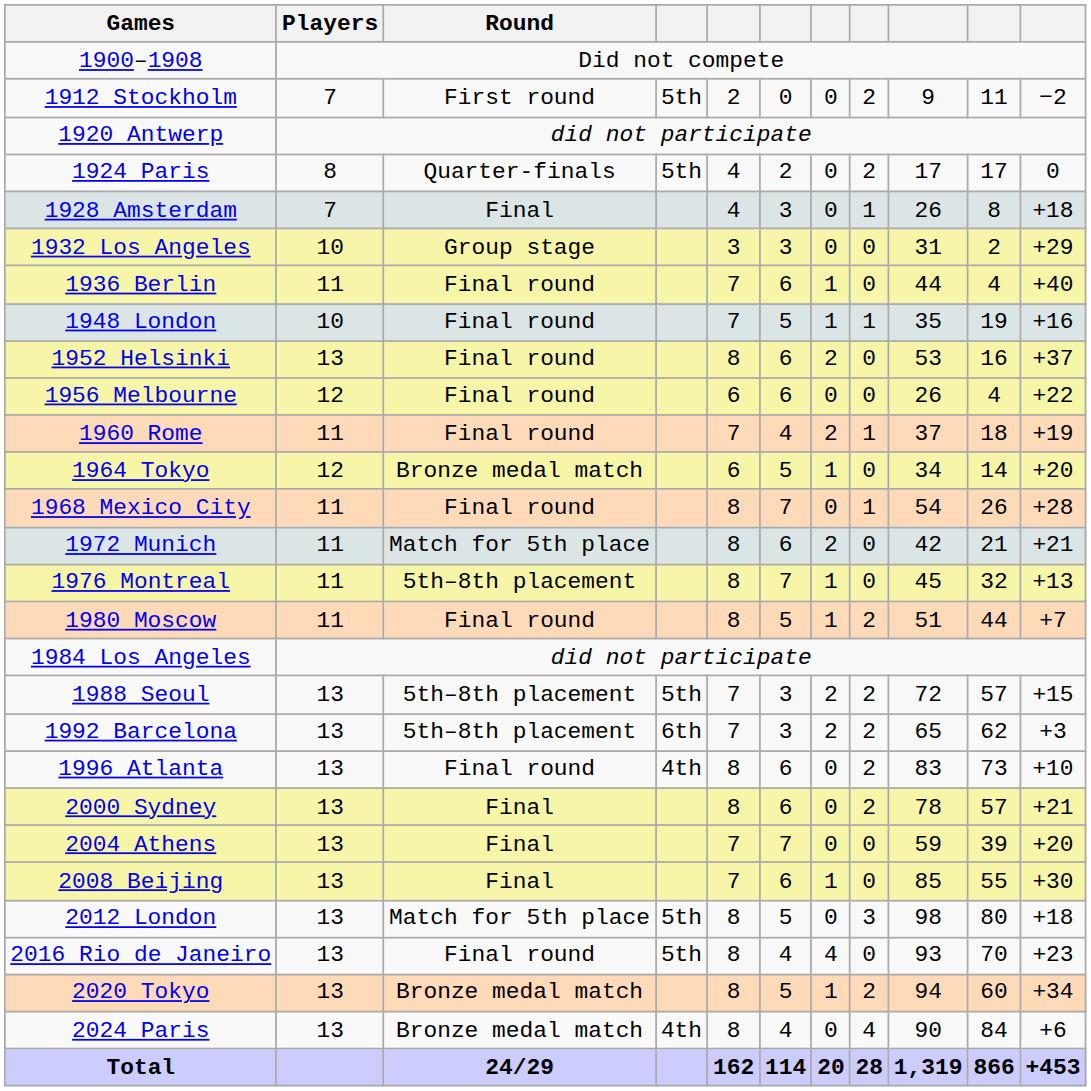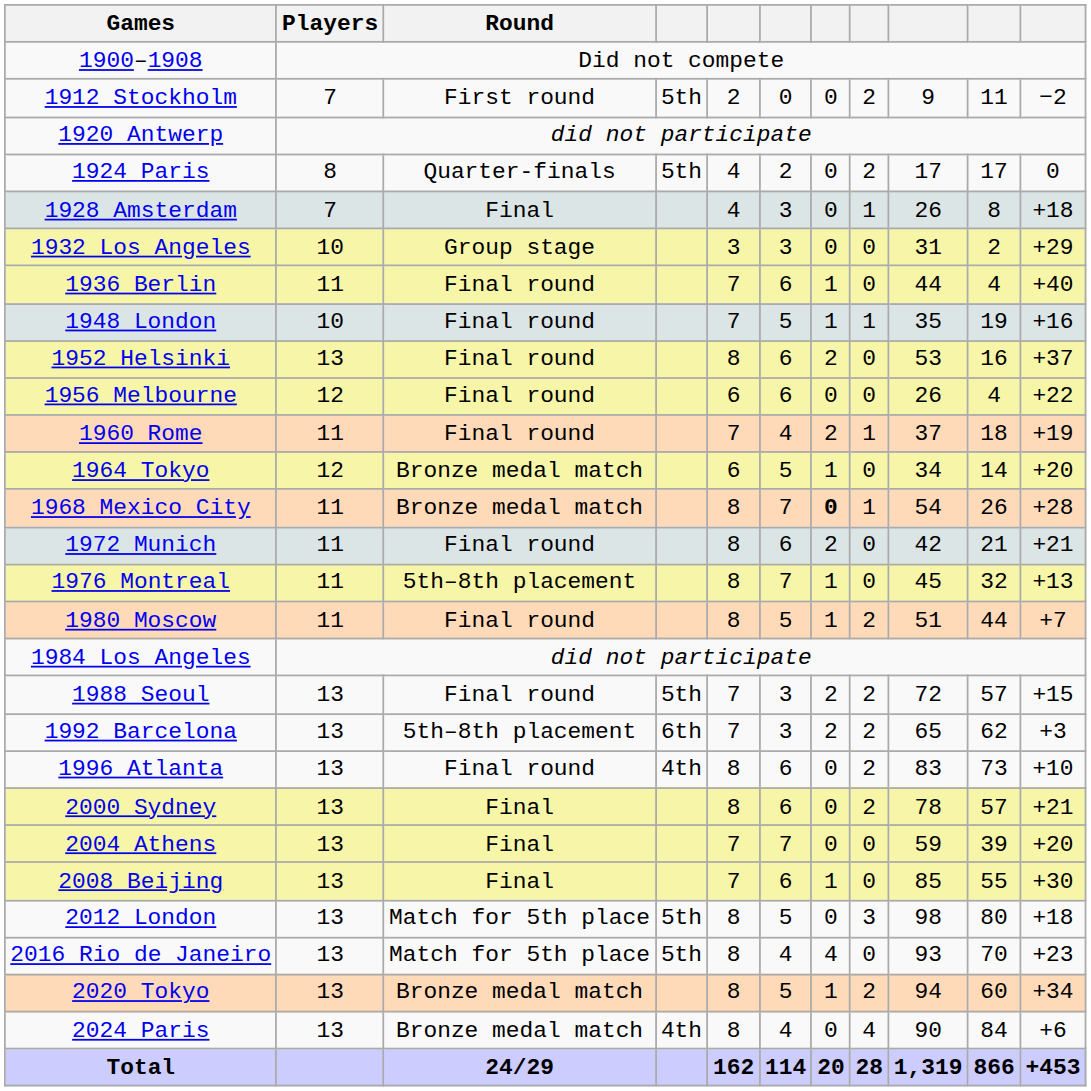 <table class="wikitable sortable collapsible collapsed">
 <tr>
 <th>Games</th>
 <th>Players</th>
 <th>Round</th>
 <th></th>
 <th></th>
 <th></th>
 <th></th>
 <th></th>
 <th></th>
 <th></th>
 <th></th>
 </tr>
 <tr align=center>
 <td><a href='#'>1900</a>–<a href='#'>1908</a></td>
 <td colspan=11>Did not compete</td>
 </tr>
 <tr align=center>
 <td><a href='#'>1912 Stockholm</a></td>
 <td>7</td>
 <td>First round</td>
 <td>5th</td>
 <td>2</td>
 <td>0</td>
 <td>0</td>
 <td>2</td>
 <td>9</td>
 <td>11</td>
 <td>−2</td>
 </tr>
 <tr align=center>
 <td><a href='#'>1920 Antwerp</a></td>
 <td colspan=11><em>did not participate</em></td>
 </tr>
 <tr align=center>
 <td><a href='#'>1924 Paris</a></td>
 <td>8</td>
 <td>Quarter-finals</td>
 <td>5th</td>
 <td>4</td>
 <td>2</td>
 <td>0</td>
 <td>2</td>
 <td>17</td>
 <td>17</td>
 <td>0</td>
 </tr>
 <tr align=center style="background:#dce5e5;">
 <td><a href='#'>1928 Amsterdam</a></td>
 <td>7</td>
 <td>Final</td>
 <td></td>
 <td>4</td>
 <td>3</td>
 <td>0</td>
 <td>1</td>
 <td>26</td>
 <td>8</td>
 <td>+18</td>
 </tr>
 <tr align=center style="background:#f7f6a8;">
 <td><a href='#'>1932 Los Angeles</a></td>
 <td>10</td>
 <td>Group stage</td>
 <td></td>
 <td>3</td>
 <td>3</td>
 <td>0</td>
 <td>0</td>
 <td>31</td>
 <td>2</td>
 <td>+29</td>
 </tr>
 <tr align=center style="background:#f7f6a8;">
 <td><a href='#'>1936 Berlin</a></td>
 <td>11</td>
 <td>Final round</td>
 <td></td>
 <td>7</td>
 <td>6</td>
 <td>1</td>
 <td>0</td>
 <td>44</td>
 <td>4</td>
 <td>+40</td>
 </tr>
 <tr align=center style="background:#dce5e5;">
 <td><a href='#'>1948 London</a></td>
 <td>10</td>
 <td>Final round</td>
 <td></td>
 <td>7</td>
 <td>5</td>
 <td>1</td>
 <td>1</td>
 <td>35</td>
 <td>19</td>
 <td>+16</td>
 </tr>
 <tr align=center style="background:#f7f6a8;">
 <td><a href='#'>1952 Helsinki</a></td>
 <td>13</td>
 <td>Final round</td>
 <td></td>
 <td>8</td>
 <td>6</td>
 <td>2</td>
 <td>0</td>
 <td>53</td>
 <td>16</td>
 <td>+37</td>
 </tr>
 <tr align=center style="background:#f7f6a8;">
 <td><a href='#'>1956 Melbourne</a></td>
 <td>12</td>
 <td>Final round</td>
 <td></td>
 <td>6</td>
 <td>6</td>
 <td>0</td>
 <td>0</td>
 <td>26</td>
 <td>4</td>
 <td>+22</td>
 </tr>
 <tr align=center style="background:#ffdab9;">
 <td><a href='#'>1960 Rome</a></td>
 <td>11</td>
 <td>Final round</td>
 <td></td>
 <td>7</td>
 <td>4</td>
 <td>2</td>
 <td>1</td>
 <td>37</td>
 <td>18</td>
 <td>+19</td>
 </tr>
 <tr align=center style="background:#f7f6a8;">
 <td><a href='#'>1964 Tokyo</a></td>
 <td>12</td>
 <td>Bronze medal match</td>
 <td></td>
 <td>6</td>
 <td>5</td>
 <td>1</td>
 <td>0</td>
 <td>34</td>
 <td>14</td>
 <td>+20</td>
 </tr>
 <tr align=center style="background:#ffdab9;">
 <td><a href='#'>1968 Mexico City</a></td>
 <td>11</td>
-<td>Final round</td>
+<td>Bronze medal match</td>
 <td></td>
 <td>8</td>
 <td>7</td>
-<td>0</td>
+<td><strong>0</strong></td>
 <td>1</td>
 <td>54</td>
 <td>26</td>
 <td>+28</td>
 </tr>
 <tr align=center style="background:#dce5e5;">
 <td><a href='#'>1972 Munich</a></td>
 <td>11</td>
-<td>Match for 5th place</td>
+<td>Final round</td>
 <td></td>
 <td>8</td>
 <td>6</td>
 <td>2</td>
 <td>0</td>
 <td>42</td>
 <td>21</td>
 <td>+21</td>
 </tr>
 <tr align=center style="background:#f7f6a8;">
 <td><a href='#'>1976 Montreal</a></td>
 <td>11</td>
 <td>5th–8th placement</td>
 <td></td>
 <td>8</td>
 <td>7</td>
 <td>1</td>
 <td>0</td>
 <td>45</td>
 <td>32</td>
 <td>+13</td>
 </tr>
 <tr align=center style="background:#ffdab9;">
 <td><a href='#'>1980 Moscow</a></td>
 <td>11</td>
 <td>Final round</td>
 <td></td>
 <td>8</td>
 <td>5</td>
 <td>1</td>
 <td>2</td>
 <td>51</td>
 <td>44</td>
 <td>+7</td>
 </tr>
 <tr align=center>
 <td><a href='#'>1984 Los Angeles</a></td>
 <td colspan=11><em>did not participate</em></td>
 </tr>
 <tr align=center>
 <td><a href='#'>1988 Seoul</a></td>
 <td>13</td>
-<td>5th–8th placement</td>
+<td>Final round</td>
 <td>5th</td>
 <td>7</td>
 <td>3</td>
 <td>2</td>
 <td>2</td>
 <td>72</td>
 <td>57</td>
 <td>+15</td>
 </tr>
 <tr align=center>
 <td><a href='#'>1992 Barcelona</a></td>
 <td>13</td>
 <td>5th–8th placement</td>
 <td>6th</td>
 <td>7</td>
 <td>3</td>
 <td>2</td>
 <td>2</td>
 <td>65</td>
 <td>62</td>
 <td>+3</td>
 </tr>
 <tr align=center>
 <td><a href='#'>1996 Atlanta</a></td>
 <td>13</td>
 <td>Final round</td>
 <td>4th</td>
 <td>8</td>
 <td>6</td>
 <td>0</td>
 <td>2</td>
 <td>83</td>
 <td>73</td>
 <td>+10</td>
 </tr>
 <tr align=center style="background:#f7f6a8;">
 <td><a href='#'>2000 Sydney</a></td>
 <td>13</td>
 <td>Final</td>
 <td></td>
 <td>8</td>
 <td>6</td>
 <td>0</td>
 <td>2</td>
 <td>78</td>
 <td>57</td>
 <td>+21</td>
 </tr>
 <tr align=center style="background:#f7f6a8;">
 <td><a href='#'>2004 Athens</a></td>
 <td>13</td>
 <td>Final</td>
 <td></td>
 <td>7</td>
 <td>7</td>
 <td>0</td>
 <td>0</td>
 <td>59</td>
 <td>39</td>
 <td>+20</td>
 </tr>
 <tr align=center style="background:#f7f6a8;">
 <td><a href='#'>2008 Beijing</a></td>
 <td>13</td>
 <td>Final</td>
 <td></td>
 <td>7</td>
 <td>6</td>
 <td>1</td>
 <td>0</td>
 <td>85</td>
 <td>55</td>
 <td>+30</td>
 </tr>
 <tr align=center>
 <td><a href='#'>2012 London</a></td>
 <td>13</td>
 <td>Match for 5th place</td>
 <td>5th</td>
 <td>8</td>
 <td>5</td>
 <td>0</td>
 <td>3</td>
 <td>98</td>
 <td>80</td>
 <td>+18</td>
 </tr>
 <tr align=center>
 <td><a href='#'>2016 Rio de Janeiro</a></td>
 <td>13</td>
-<td>Final round</td>
+<td>Match for 5th place</td>
 <td>5th</td>
 <td>8</td>
 <td>4</td>
 <td>4</td>
 <td>0</td>
 <td>93</td>
 <td>70</td>
 <td>+23</td>
 </tr>
 <tr align=center style="background:#ffdab9;">
 <td><a href='#'>2020 Tokyo</a></td>
 <td>13</td>
 <td>Bronze medal match</td>
 <td></td>
 <td>8</td>
 <td>5</td>
 <td>1</td>
 <td>2</td>
 <td>94</td>
 <td>60</td>
 <td>+34</td>
 </tr>
 <tr align=center>
 <td><a href='#'>2024 Paris</a></td>
 <td>13</td>
 <td>Bronze medal match</td>
 <td>4th</td>
 <td>8</td>
 <td>4</td>
 <td>0</td>
 <td>4</td>
 <td>90</td>
 <td>84</td>
 <td>+6</td>
 </tr>
 <tr style="text-align:center; background-color:#ccf;">
 <td><strong>Total</strong></td>
 <td></td>
 <td><strong>24/29</strong></td>
 <td></td>
 <td><strong>162</strong></td>
 <td><strong>114</strong></td>
 <td><strong>20</strong></td>
 <td><strong>28</strong></td>
 <td><strong>1,319</strong></td>
 <td><strong>866</strong></td>
 <td><strong>+453</strong></td>
 </tr>
 </table>
